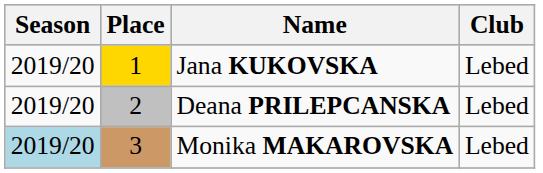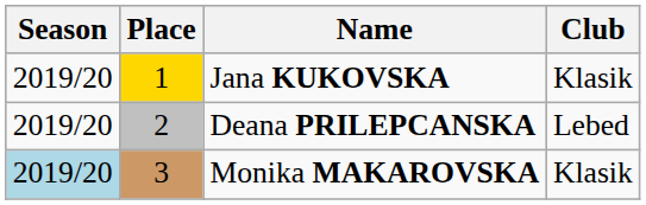 <table class="wikitable">
 <tr>
 <th>Season</th>
 <th>Place</th>
 <th>Name</th>
 <th>Club</th>
 </tr>
 <tr>
 <td>2019/20</td>
 <td style="text-align:center; background:gold;">1</td>
 <td>Jana <strong>KUKOVSKA</strong></td>
-<td>Lebed</td>
+<td>Klasik</td>
 </tr>
 <tr>
 <td>2019/20</td>
 <td style="text-align:center; background:silver;">2</td>
 <td>Deana <strong>PRILEPCANSKA</strong></td>
 <td>Lebed</td>
 </tr>
 <tr>
 <td style="background: lightblue;">2019/20</td>
 <td style="text-align:center; background:#c96;">3</td>
 <td>Monika <strong>MAKAROVSKA</strong></td>
-<td>Lebed</td>
+<td>Klasik</td>
 </tr>
 </table>
